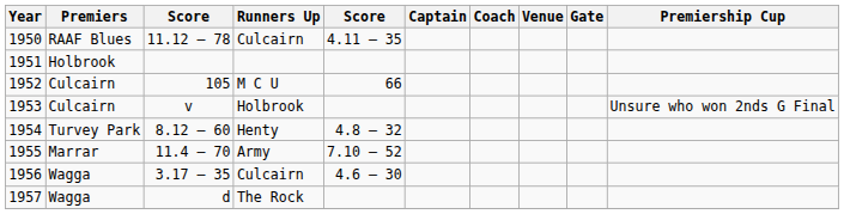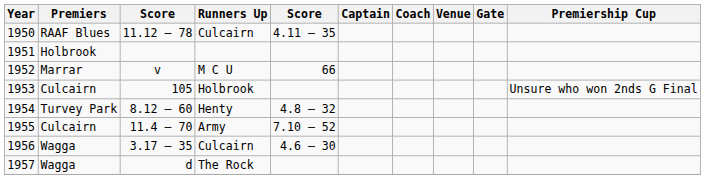 <table class="wikitable sortable">
 <tr>
 <th>Year</th>
 <th><span><strong>Premiers</strong></span></th>
 <th>Score</th>
 <th>Runners Up</th>
 <th>Score</th>
 <th>Captain</th>
 <th>Coach</th>
 <th>Venue</th>
 <th>Gate</th>
 <th>Premiership Cup</th>
 </tr>
 <tr>
 <td>1950</td>
 <td>RAAF Blues</td>
 <td align=right>11.12 – 78</td>
 <td>Culcairn</td>
 <td align=right>4.11 – 35</td>
 <td></td>
 <td></td>
 <td></td>
 <td></td>
 <td></td>
 </tr>
 <tr>
 <td>1951</td>
 <td>Holbrook</td>
 <td align=right></td>
 <td></td>
 <td align=right></td>
 <td></td>
 <td></td>
 <td></td>
 <td></td>
 <td></td>
 </tr>
 <tr>
 <td>1952</td>
-<td>Culcairn</td>
-<td align=right>105</td>
+<td>Marrar</td>
+<td align=center>v</td>
 <td>M C U</td>
 <td align=right>66</td>
 <td></td>
 <td></td>
 <td></td>
 <td></td>
 <td></td>
 </tr>
 <tr>
 <td>1953</td>
 <td>Culcairn</td>
-<td align=center>v</td>
+<td align=right>105</td>
 <td>Holbrook</td>
 <td align=right></td>
 <td></td>
 <td></td>
 <td></td>
 <td></td>
 <td> Unsure who won 2nds G Final</td>
 </tr>
 <tr>
 <td>1954</td>
 <td>Turvey Park</td>
 <td align=right>8.12 – 60</td>
 <td>Henty</td>
 <td align=right>4.8 – 32</td>
 <td></td>
 <td></td>
 <td></td>
 <td></td>
 <td></td>
 </tr>
 <tr>
 <td>1955</td>
-<td>Marrar</td>
+<td>Culcairn</td>
 <td align=right>11.4 – 70</td>
 <td>Army</td>
 <td align=right>7.10 – 52</td>
 <td></td>
 <td></td>
 <td></td>
 <td></td>
 <td></td>
 </tr>
 <tr>
 <td>1956</td>
 <td>Wagga</td>
 <td align=right>3.17 – 35</td>
 <td>Culcairn</td>
 <td align=right>4.6 – 30</td>
 <td></td>
 <td></td>
 <td></td>
 <td></td>
 <td></td>
 </tr>
 <tr>
 <td>1957</td>
 <td>Wagga</td>
 <td align=right>d</td>
 <td>The Rock</td>
 <td align=right></td>
 <td></td>
 <td></td>
 <td></td>
 <td></td>
 <td></td>
 </tr>
 <tr>
 </tr>
 </table>
